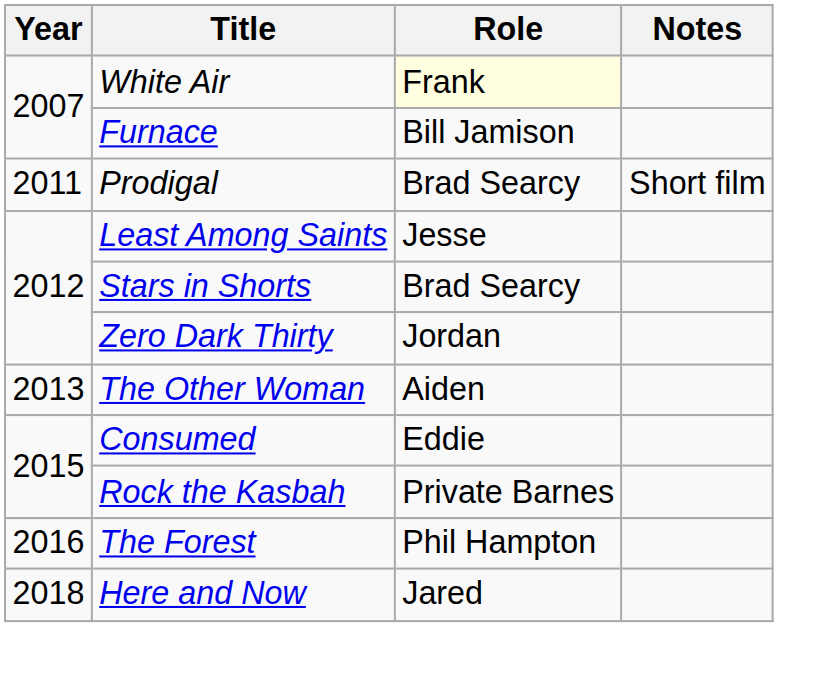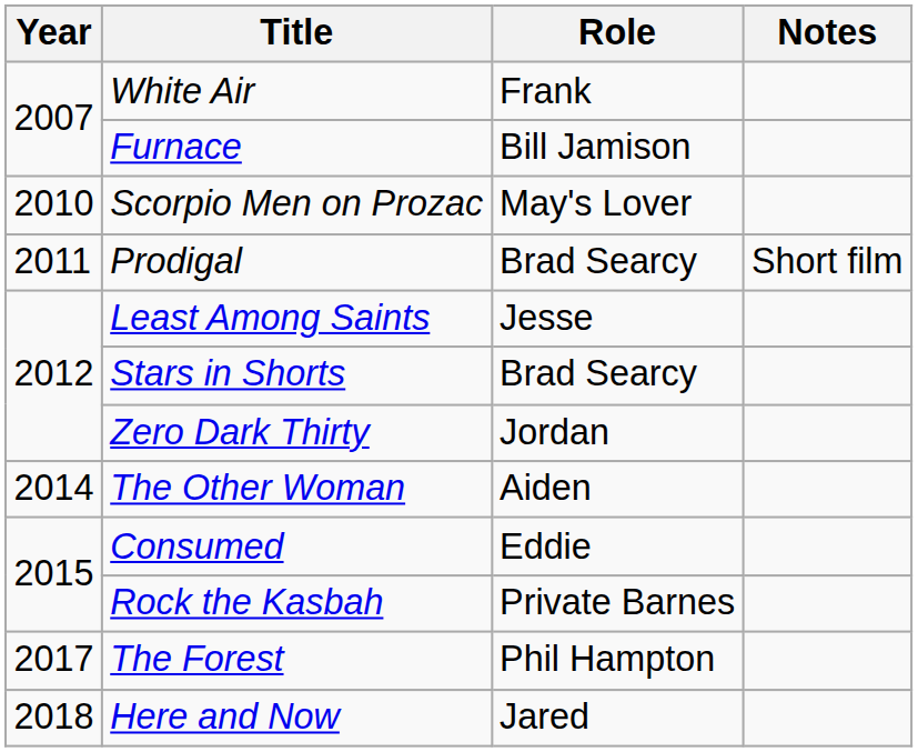 <table class="wikitable sortable">
 <tr>
 <th>Year</th>
 <th>Title</th>
 <th>Role</th>
 <th class="unsortable">Notes</th>
 </tr>
 <tr>
 <td rowspan=2>2007</td>
 <td><em>White Air</em></td>
-<td style="background: lightyellow;">Frank</td>
+<td>Frank</td>
 <td></td>
 </tr>
 <tr>
 <td><em><a href='#'>Furnace</a></em></td>
 <td>Bill Jamison</td>
+<td></td>
+</tr>
+<tr>
+<td>2010</td>
+<td><em>Scorpio Men on Prozac</em></td>
+<td>May's Lover</td>
 <td></td>
 </tr>
 <tr>
 <td>2011</td>
 <td><em>Prodigal</em></td>
 <td>Brad Searcy</td>
 <td>Short film</td>
 </tr>
 <tr>
 <td rowspan=3>2012</td>
 <td><em><a href='#'>Least Among Saints</a></em></td>
 <td>Jesse</td>
 <td></td>
 </tr>
 <tr>
 <td><em><a href='#'>Stars in Shorts</a></em></td>
 <td>Brad Searcy</td>
 <td></td>
 </tr>
 <tr>
 <td><em><a href='#'>Zero Dark Thirty</a></em></td>
 <td>Jordan</td>
 <td></td>
 </tr>
 <tr>
-<td>2013</td>
+<td>2014</td>
 <td><em><a href='#'>The Other Woman</a></em></td>
 <td>Aiden</td>
 <td></td>
 </tr>
 <tr>
 <td rowspan=2>2015</td>
 <td><em><a href='#'>Consumed</a></em></td>
 <td>Eddie</td>
 <td></td>
 </tr>
 <tr>
 <td><em><a href='#'>Rock the Kasbah</a></em></td>
 <td>Private Barnes</td>
 <td></td>
 </tr>
 <tr>
-<td>2016</td>
+<td>2017</td>
 <td><em><a href='#'>The Forest</a></em></td>
 <td>Phil Hampton</td>
 <td></td>
 </tr>
 <tr>
 <td>2018</td>
 <td><em><a href='#'>Here and Now</a></em></td>
 <td>Jared</td>
 <td></td>
 </tr>
 </table>
